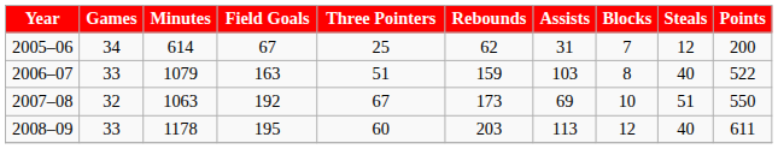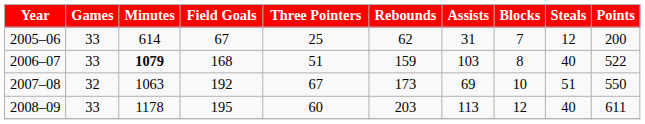 <table class="wikitable" width="80%">
 <tr align="center"  style="background:red;color:white;">
 <td><strong>Year</strong></td>
 <td><strong>Games</strong></td>
 <td><strong>Minutes</strong></td>
 <td><strong>Field Goals</strong></td>
 <td><strong>Three Pointers</strong></td>
 <td><strong>Rebounds</strong></td>
 <td><strong>Assists</strong></td>
 <td><strong>Blocks</strong></td>
 <td><strong>Steals</strong></td>
 <td><strong>Points</strong></td>
 </tr>
 <tr align="center" bgcolor="">
 <td>2005–06</td>
-<td>34</td>
+<td>33</td>
 <td>614</td>
 <td>67</td>
 <td>25</td>
 <td>62</td>
 <td>31</td>
 <td>7</td>
 <td>12</td>
 <td>200</td>
 </tr>
 <tr align="center" bgcolor="">
 <td>2006–07</td>
 <td>33</td>
-<td>1079</td>
-<td>163</td>
+<td><strong>1079</strong></td>
+<td>168</td>
 <td>51</td>
 <td>159</td>
 <td>103</td>
 <td>8</td>
 <td>40</td>
 <td>522</td>
 </tr>
 <tr align="center" bgcolor="">
 <td>2007–08</td>
 <td>32</td>
 <td>1063</td>
 <td>192</td>
 <td>67</td>
 <td>173</td>
 <td>69</td>
 <td>10</td>
 <td>51</td>
 <td>550</td>
 </tr>
 <tr align="center" bgcolor="">
 <td>2008–09</td>
 <td>33</td>
 <td>1178</td>
 <td>195</td>
 <td>60</td>
 <td>203</td>
 <td>113</td>
 <td>12</td>
 <td>40</td>
 <td>611</td>
 </tr>
 <tr align="center" bgcolor="">
 </tr>
 </table>
